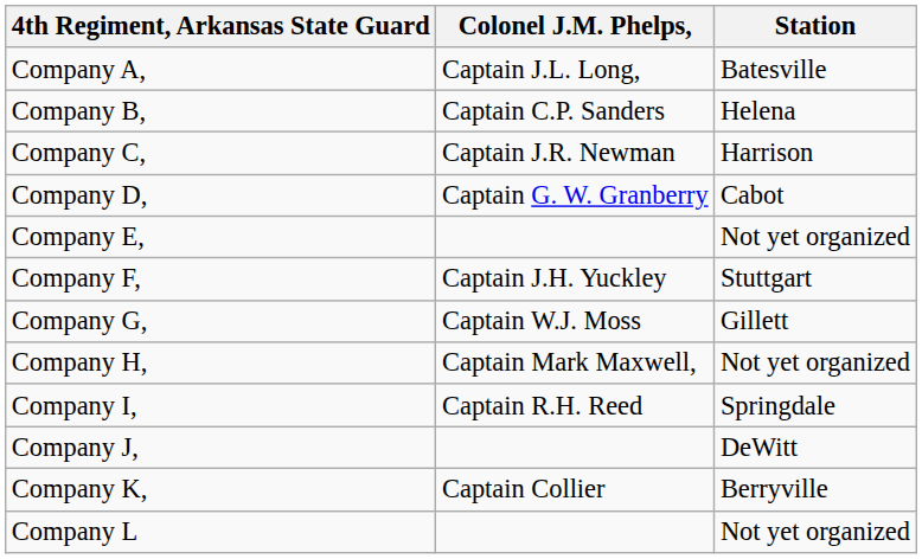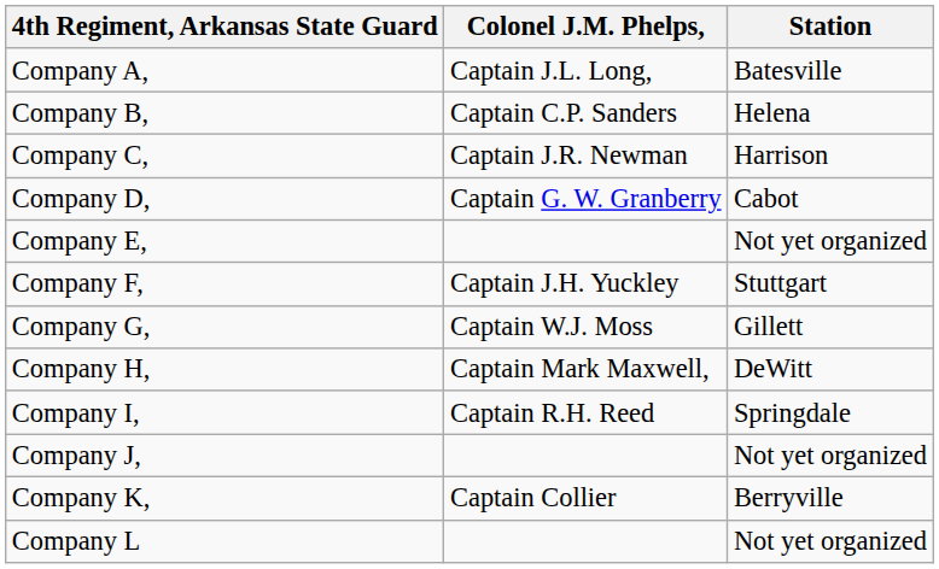 <table class="wikitable">
 <tr>
 <th>4th Regiment, Arkansas State Guard</th>
 <th>Colonel J.M. Phelps,</th>
 <th>Station</th>
 </tr>
 <tr>
 <td>Company A,</td>
 <td>Captain J.L. Long,</td>
 <td>Batesville</td>
 </tr>
 <tr>
 <td>Company B,</td>
 <td>Captain C.P. Sanders</td>
 <td>Helena</td>
 </tr>
 <tr>
 <td>Company C,</td>
 <td>Captain J.R. Newman</td>
 <td>Harrison</td>
 </tr>
 <tr>
 <td>Company D,</td>
 <td>Captain <a href='#'>G. W. Granberry</a></td>
 <td>Cabot</td>
 </tr>
 <tr>
 <td>Company E,</td>
 <td></td>
 <td>Not yet organized</td>
 </tr>
 <tr>
 <td>Company F,</td>
 <td>Captain J.H. Yuckley</td>
 <td>Stuttgart</td>
 </tr>
 <tr>
 <td>Company G,</td>
 <td>Captain W.J. Moss</td>
 <td>Gillett</td>
 </tr>
 <tr>
 <td>Company H,</td>
 <td>Captain Mark Maxwell,</td>
-<td>Not yet organized</td>
+<td>DeWitt</td>
 </tr>
 <tr>
 <td>Company I,</td>
 <td>Captain R.H. Reed</td>
 <td>Springdale</td>
 </tr>
 <tr>
 <td>Company J,</td>
 <td></td>
-<td>DeWitt</td>
+<td>Not yet organized</td>
 </tr>
 <tr>
 <td>Company K,</td>
 <td>Captain Collier</td>
 <td>Berryville</td>
 </tr>
 <tr>
 <td>Company L</td>
 <td></td>
 <td>Not yet organized</td>
 </tr>
 </table>
